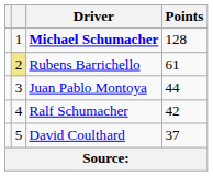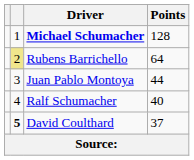 <table class="wikitable" style="font-size: 85%;">
 <tr>
 <th></th>
 <th></th>
 <th>Driver</th>
 <th>Points</th>
 </tr>
 <tr>
 <td></td>
 <td align="center">1</td>
 <td> <strong><a href='#'>Michael Schumacher</a></strong></td>
 <td>128</td>
 </tr>
 <tr>
 <td></td>
 <td align="center" style="background: khaki;">2</td>
 <td> <a href='#'>Rubens Barrichello</a></td>
-<td>61</td>
+<td>64</td>
 </tr>
 <tr>
 <td></td>
 <td align="center">3</td>
 <td> <a href='#'>Juan Pablo Montoya</a></td>
 <td>44</td>
 </tr>
 <tr>
 <td></td>
 <td align="center">4</td>
 <td> <a href='#'>Ralf Schumacher</a></td>
-<td>42</td>
+<td>40</td>
 </tr>
 <tr>
 <td></td>
-<td align="center">5</td>
+<td align="center"><strong>5</strong></td>
 <td> <a href='#'>David Coulthard</a></td>
 <td>37</td>
 </tr>
 <tr>
 <th colspan=4>Source:</th>
 </tr>
 </table>
